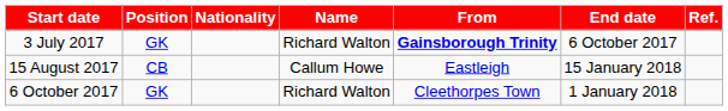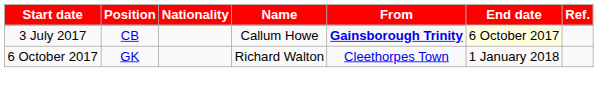 <table class="wikitable"  style="text-align:center;">
 <tr>
 <th style="background:#FF0000; color:#ffffff;">Start date</th>
 <th style="background:#FF0000; color:#ffffff;">Position</th>
 <th style="background:#FF0000; color:#ffffff;">Nationality</th>
 <th style="background:#FF0000; color:#ffffff;">Name</th>
 <th style="background:#FF0000; color:#ffffff;">From</th>
 <th style="background:#FF0000; color:#ffffff;">End date</th>
 <th style="background:#FF0000; color:#ffffff;">Ref.</th>
 </tr>
 <tr>
 <td>3 July 2017</td>
-<td><a href='#'>GK</a></td>
-<td></td>
-<td>Richard Walton</td>
-<td><strong><a href='#'>Gainsborough Trinity</a></strong></td>
-<td>6 October 2017</td>
-<td></td>
-</tr>
-<tr>
-<td>15 August 2017</td>
 <td><a href='#'>CB</a></td>
 <td></td>
 <td>Callum Howe</td>
-<td><a href='#'>Eastleigh</a></td>
-<td>15 January 2018</td>
+<td><strong><a href='#'>Gainsborough Trinity</a></strong></td>
+<td style="background: lightyellow;">6 October 2017</td>
 <td></td>
 </tr>
 <tr>
 <td>6 October 2017</td>
 <td><a href='#'>GK</a></td>
 <td></td>
 <td>Richard Walton</td>
 <td><a href='#'>Cleethorpes Town</a></td>
 <td>1 January 2018</td>
 <td></td>
 </tr>
 </table>
